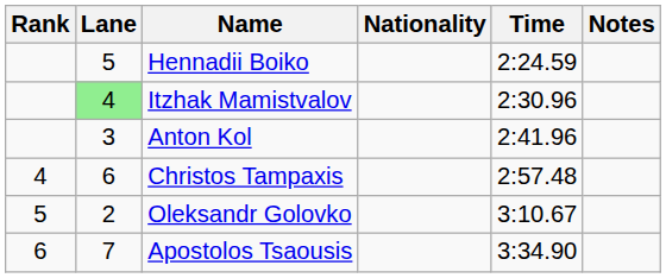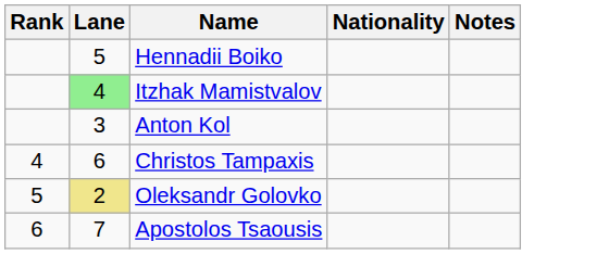 <table class="wikitable sortable" style="text-align:center">
 <tr>
 <th>Rank</th>
 <th>Lane</th>
 <th>Name</th>
 <th>Nationality</th>
-<th>Time</th>
 <th>Notes</th>
 </tr>
 <tr>
 <td></td>
 <td>5</td>
 <td align=left><a href='#'>Hennadii Boiko</a></td>
 <td align=left></td>
-<td>2:24.59</td>
 <td></td>
 </tr>
 <tr>
 <td></td>
 <td style="background: lightgreen;">4</td>
 <td align=left><a href='#'>Itzhak Mamistvalov</a></td>
 <td align=left></td>
-<td>2:30.96</td>
 <td></td>
 </tr>
 <tr>
 <td></td>
 <td>3</td>
 <td align=left><a href='#'>Anton Kol</a></td>
 <td align=left></td>
-<td>2:41.96</td>
 <td></td>
 </tr>
 <tr>
 <td>4</td>
 <td>6</td>
 <td align=left><a href='#'>Christos Tampaxis</a></td>
 <td align=left></td>
-<td>2:57.48</td>
 <td></td>
 </tr>
 <tr>
 <td>5</td>
-<td>2</td>
+<td style="background: khaki;">2</td>
 <td align=left><a href='#'>Oleksandr Golovko</a></td>
 <td align=left></td>
-<td>3:10.67</td>
 <td></td>
 </tr>
 <tr>
 <td>6</td>
 <td>7</td>
 <td align=left><a href='#'>Apostolos Tsaousis</a></td>
 <td align=left></td>
-<td>3:34.90</td>
 <td></td>
 </tr>
 </table>
